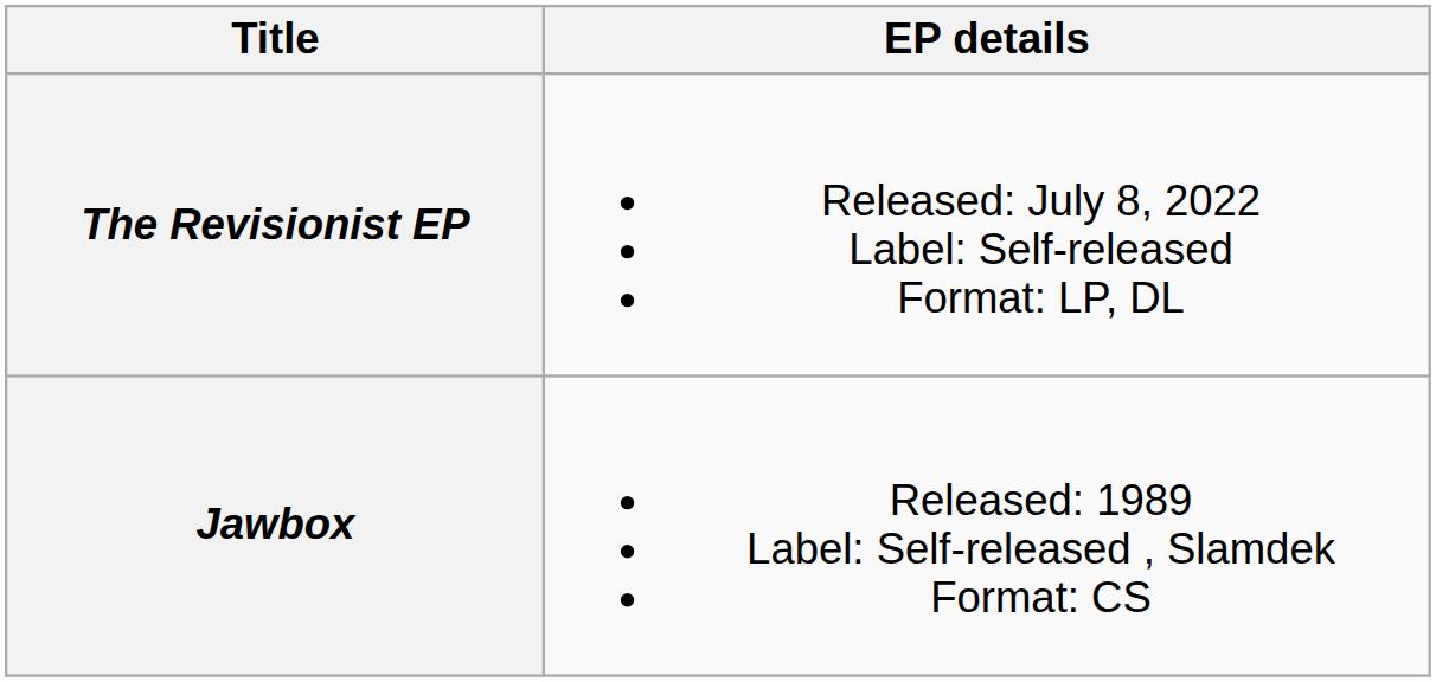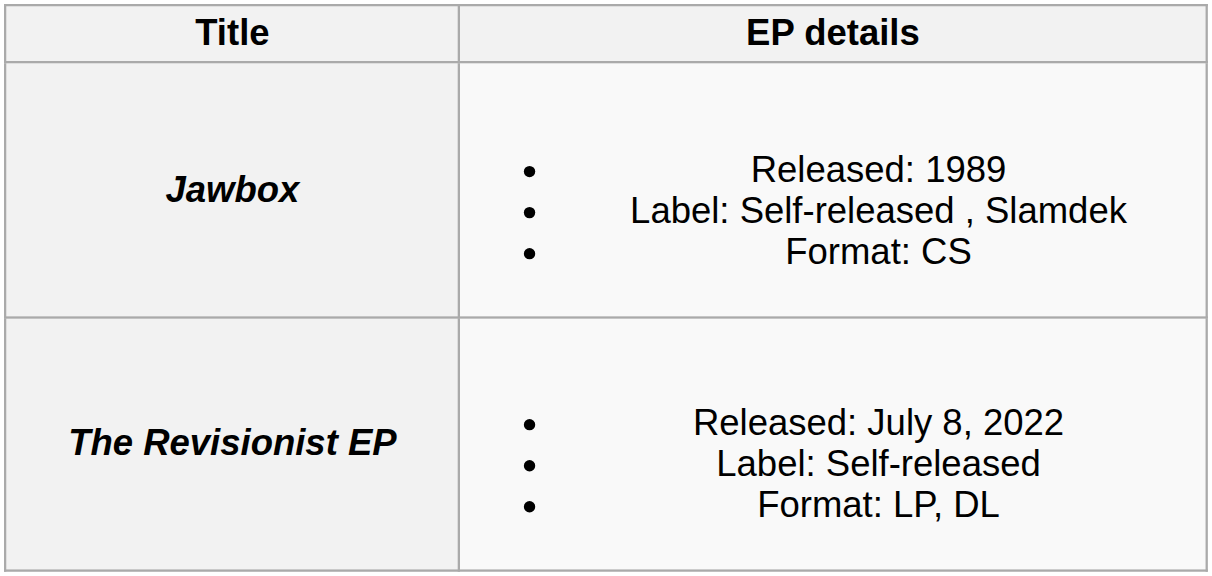 <table class="wikitable plainrowheaders" style="text-align:center;">
 <tr>
 <th scope="col" style="width:12em;">Title</th>
 <th scope="col" style="width:20em;">EP details</th>
 </tr>
 <tr>
+<th scope="row"><em>Jawbox</em></th>
+<td><br><ul><li>Released: 1989</li><li>Label: Self-released , Slamdek </li><li>Format: CS</li></ul></td>
+</tr>
+<tr>
 <th scope="row"><em>The Revisionist EP</em></th>
 <td><br><ul><li>Released: July 8, 2022</li><li>Label: Self-released</li><li>Format: LP, DL</li></ul></td>
 </tr>
-<tr>
-<th scope="row"><em>Jawbox</em></th>
-<td><br><ul><li>Released: 1989</li><li>Label: Self-released , Slamdek </li><li>Format: CS</li></ul></td>
-</tr>
 </table>
